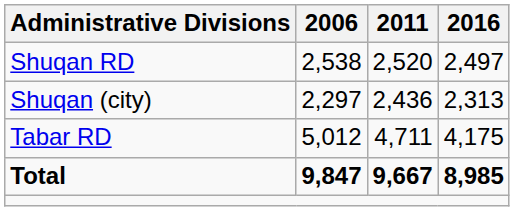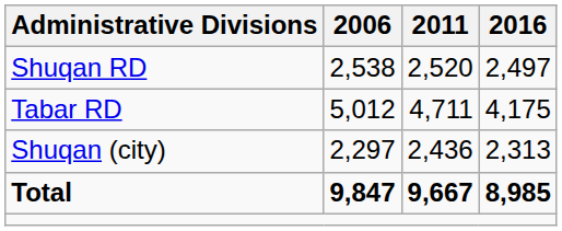 <table class="wikitable">
 <tr>
 <th>Administrative Divisions</th>
 <th>2006</th>
 <th>2011</th>
 <th>2016</th>
 </tr>
 <tr>
 <td><a href='#'>Shuqan RD</a></td>
 <td style="text-align: right;">2,538</td>
 <td style="text-align: right;">2,520</td>
 <td style="text-align: right;">2,497</td>
 </tr>
 <tr>
+<td><a href='#'>Tabar RD</a></td>
+<td style="text-align: right;">5,012</td>
+<td style="text-align: right;">4,711</td>
+<td style="text-align: right;">4,175</td>
+</tr>
+<tr>
 <td><a href='#'>Shuqan</a> (city)</td>
 <td style="text-align: right;">2,297</td>
 <td style="text-align: right;">2,436</td>
 <td style="text-align: right;">2,313</td>
-</tr>
-<tr>
-<td><a href='#'>Tabar RD</a></td>
-<td style="text-align: right;">5,012</td>
-<td style="text-align: right;">4,711</td>
-<td style="text-align: right;">4,175</td>
 </tr>
 <tr>
 <td><strong>Total</strong></td>
 <td style="text-align: right;"><strong>9,847</strong></td>
 <td style="text-align: right;"><strong>9,667</strong></td>
 <td style="text-align: right;"><strong>8,985</strong></td>
 </tr>
 <tr>
 <td colspan=4></td>
 </tr>
 </table>
